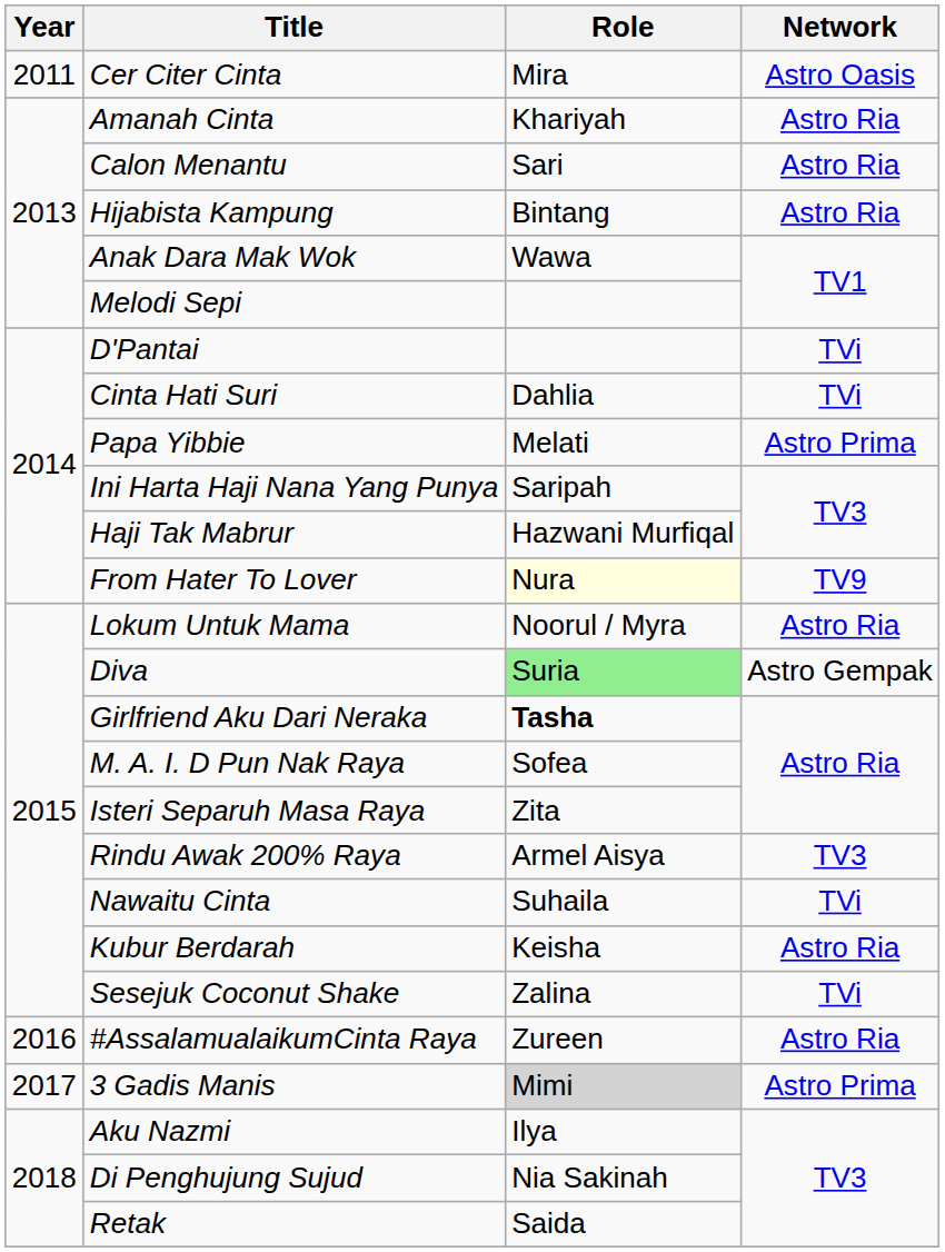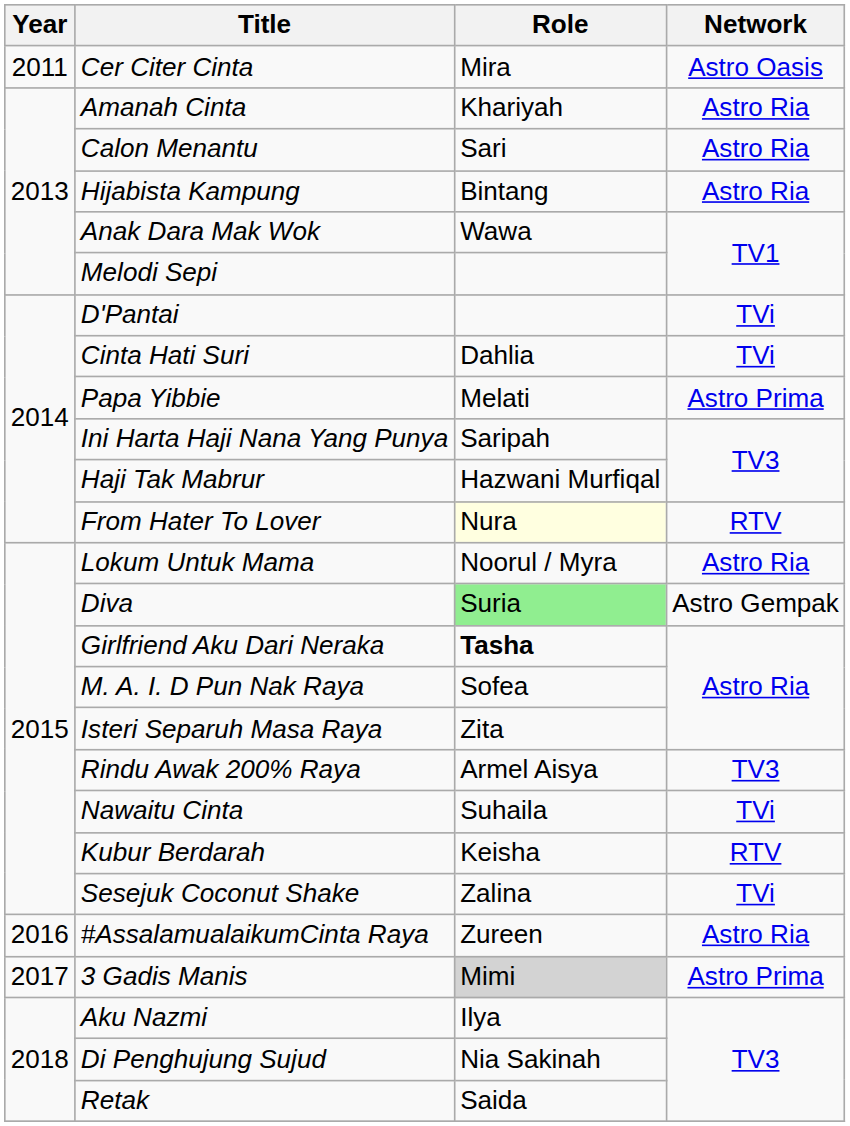 <table class="wikitable">
 <tr>
 <th>Year</th>
 <th>Title</th>
 <th>Role</th>
 <th>Network</th>
 </tr>
 <tr>
 <td style="text-align:center;">2011</td>
 <td><em>Cer Citer Cinta</em></td>
 <td>Mira</td>
 <td style="text-align:center;"><a href='#'>Astro Oasis</a></td>
 </tr>
 <tr>
 <td rowspan="5" style="text-align:center;">2013</td>
 <td><em>Amanah Cinta</em></td>
 <td>Khariyah</td>
 <td style="text-align:center;"><a href='#'>Astro Ria</a></td>
 </tr>
 <tr>
 <td><em>Calon Menantu</em></td>
 <td>Sari</td>
 <td style="text-align:center;"><a href='#'>Astro Ria</a></td>
 </tr>
 <tr>
 <td><em>Hijabista Kampung</em></td>
 <td>Bintang</td>
 <td style="text-align:center;"><a href='#'>Astro Ria</a></td>
 </tr>
 <tr>
 <td><em>Anak Dara Mak Wok</em></td>
 <td>Wawa</td>
 <td rowspan="2" style="text-align:center;"><a href='#'>TV1</a></td>
 </tr>
 <tr>
 <td><em>Melodi Sepi</em></td>
 <td></td>
 </tr>
 <tr>
 <td rowspan="6" style="text-align:center;">2014</td>
 <td><em>D'Pantai</em></td>
 <td></td>
 <td style="text-align:center;"><a href='#'>TVi</a></td>
 </tr>
 <tr>
 <td><em>Cinta Hati Suri</em></td>
 <td>Dahlia</td>
 <td style="text-align:center;"><a href='#'>TVi</a></td>
 </tr>
 <tr>
 <td><em>Papa Yibbie</em></td>
 <td>Melati</td>
 <td style="text-align:center;"><a href='#'>Astro Prima</a></td>
 </tr>
 <tr>
 <td><em>Ini Harta Haji Nana Yang Punya</em></td>
 <td>Saripah</td>
 <td rowspan="2" style="text-align:center;"><a href='#'>TV3</a></td>
 </tr>
 <tr>
 <td><em>Haji Tak Mabrur</em></td>
 <td>Hazwani Murfiqal</td>
 </tr>
 <tr>
 <td><em>From Hater To Lover</em></td>
 <td style="background: lightyellow;">Nura</td>
-<td style="text-align:center;"><a href='#'>TV9</a></td>
+<td style="text-align:center;"><a href='#'>RTV</a></td>
 </tr>
 <tr>
 <td rowspan="9" style="text-align:center;">2015</td>
 <td><em>Lokum Untuk Mama</em></td>
 <td>Noorul / Myra</td>
 <td style="text-align:center;"><a href='#'>Astro Ria</a></td>
 </tr>
 <tr>
 <td><em>Diva</em></td>
 <td style="background: lightgreen;">Suria</td>
 <td style="text-align:center;">Astro Gempak</td>
 </tr>
 <tr>
 <td><em>Girlfriend Aku Dari Neraka</em></td>
 <td><strong>Tasha</strong></td>
 <td rowspan="3" style="text-align:center;"><a href='#'>Astro Ria</a></td>
 </tr>
 <tr>
 <td><em>M. A. I. D Pun Nak Raya</em></td>
 <td>Sofea</td>
 </tr>
 <tr>
 <td><em>Isteri Separuh Masa Raya</em></td>
 <td>Zita</td>
 </tr>
 <tr>
 <td><em>Rindu Awak 200% Raya</em></td>
 <td>Armel Aisya</td>
 <td style="text-align:center;"><a href='#'>TV3</a></td>
 </tr>
 <tr>
 <td><em>Nawaitu Cinta</em></td>
 <td>Suhaila</td>
 <td style="text-align:center;"><a href='#'>TVi</a></td>
 </tr>
 <tr>
 <td><em>Kubur Berdarah</em></td>
 <td>Keisha</td>
-<td style="text-align:center;"><a href='#'>Astro Ria</a></td>
+<td style="text-align:center;"><a href='#'>RTV</a></td>
 </tr>
 <tr>
 <td><em>Sesejuk Coconut Shake</em></td>
 <td>Zalina</td>
 <td style="text-align:center;"><a href='#'>TVi</a></td>
 </tr>
 <tr>
 <td style="text-align:center;">2016</td>
 <td><em>#AssalamualaikumCinta Raya</em></td>
 <td>Zureen</td>
 <td style="text-align:center;"><a href='#'>Astro Ria</a></td>
 </tr>
 <tr>
 <td style="text-align:center;">2017</td>
 <td><em>3 Gadis Manis</em></td>
 <td style="background: lightgrey;">Mimi</td>
 <td style="text-align:center;"><a href='#'>Astro Prima</a></td>
 </tr>
 <tr>
 <td rowspan="3" style="text-align:center;">2018</td>
 <td><em>Aku Nazmi</em></td>
 <td>Ilya</td>
 <td rowspan="3" style="text-align:center;"><a href='#'>TV3</a></td>
 </tr>
 <tr>
 <td><em>Di Penghujung Sujud</em></td>
 <td>Nia Sakinah</td>
 </tr>
 <tr>
 <td><em>Retak</em></td>
 <td>Saida</td>
 </tr>
 <tr>
 </tr>
 </table>
